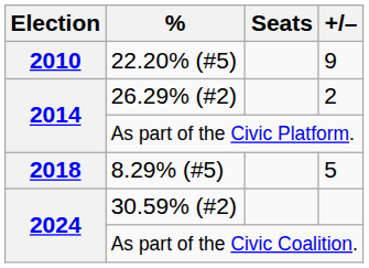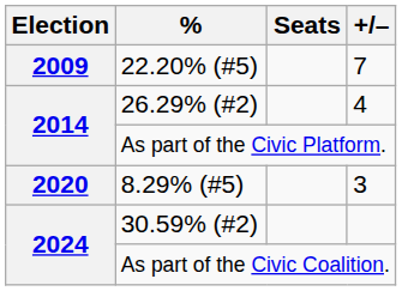 <table class=wikitable>
 <tr>
 <th>Election</th>
 <th>%</th>
 <th>Seats</th>
 <th>+/–</th>
 </tr>
 <tr>
-<th><a href='#'>2010</a></th>
+<th><a href='#'>2009</a></th>
 <td>22.20% (#5)</td>
 <td></td>
-<td> 9</td>
+<td> 7</td>
 </tr>
 <tr>
 <th rowspan="2"><a href='#'>2014</a></th>
 <td>26.29% (#2)</td>
 <td></td>
-<td> 2</td>
+<td> 4</td>
 </tr>
 <tr>
 <td colspan=7><small>As part of the <a href='#'>Civic Platform</a>.</small></td>
 </tr>
 <tr>
-<th><a href='#'>2018</a></th>
+<th><a href='#'>2020</a></th>
 <td>8.29% (#5)</td>
 <td></td>
-<td> 5</td>
+<td> 3</td>
 </tr>
 <tr>
 <th rowspan="2"><a href='#'>2024</a></th>
 <td>30.59% (#2)</td>
 <td></td>
 <td></td>
 </tr>
 <tr>
 <td colspan=7><small>As part of the <a href='#'>Civic Coalition</a>.</small></td>
 </tr>
 </table>
